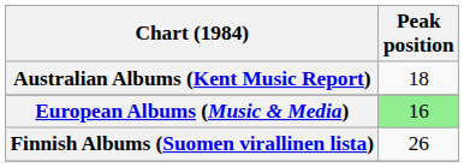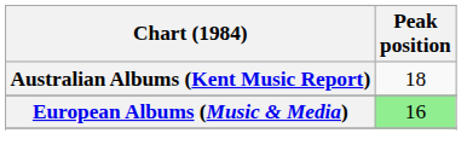 <table class="wikitable sortable plainrowheaders" style="text-align:center">
 <tr>
 <th scope="col">Chart (1984)</th>
 <th scope="col">Peak<br>position</th>
 </tr>
 <tr>
 <th scope="row">Australian Albums (<a href='#'>Kent Music Report</a>)</th>
 <td>18</td>
 </tr>
 <tr>
 </tr>
 <tr>
 </tr>
 <tr>
 <th scope="row"><a href='#'>European Albums</a> (<em><a href='#'>Music & Media</a></em>)</th>
 <td style="background: lightgreen;">16</td>
 </tr>
 <tr>
-<th scope="row">Finnish Albums (<a href='#'>Suomen virallinen lista</a>)</th>
-<td>26</td>
-</tr>
-<tr>
 </tr>
 <tr>
 </tr>
 <tr>
 </tr>
 <tr>
 </tr>
 <tr>
 </tr>
 </table>
